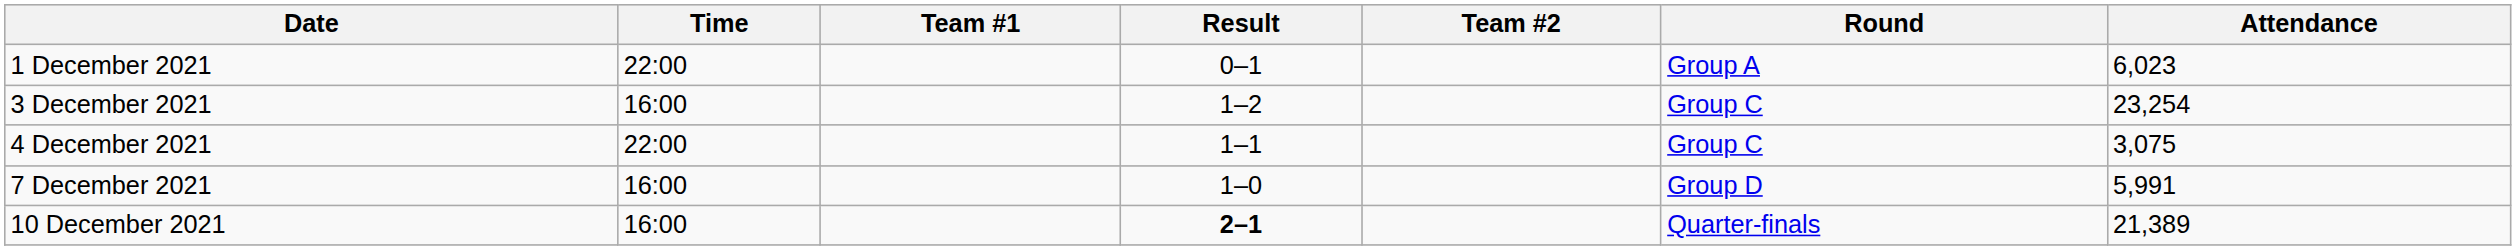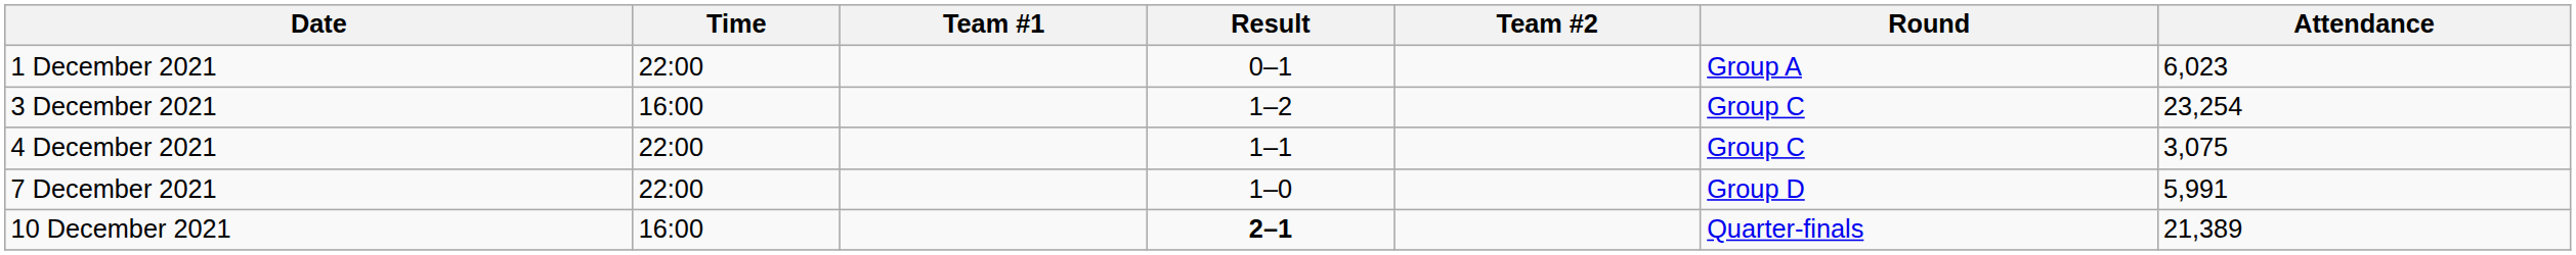 <table class="wikitable" style="text-align: left;" width="80%">
 <tr>
 <th>Date</th>
 <th>Time</th>
 <th>Team #1</th>
 <th>Result</th>
 <th>Team #2</th>
 <th>Round</th>
 <th>Attendance</th>
 </tr>
 <tr>
 <td>1 December 2021</td>
 <td>22:00</td>
 <td></td>
 <td style="text-align:center;">0–1</td>
 <td></td>
 <td><a href='#'>Group A</a></td>
 <td>6,023</td>
 </tr>
 <tr>
 <td>3 December 2021</td>
 <td>16:00</td>
 <td></td>
 <td style="text-align:center;">1–2</td>
 <td></td>
 <td><a href='#'>Group C</a></td>
 <td>23,254</td>
 </tr>
 <tr>
 <td>4 December 2021</td>
 <td>22:00</td>
 <td></td>
 <td style="text-align:center;">1–1</td>
 <td></td>
 <td><a href='#'>Group C</a></td>
 <td>3,075</td>
 </tr>
 <tr>
 <td>7 December 2021</td>
-<td>16:00</td>
+<td>22:00</td>
 <td></td>
 <td style="text-align:center;">1–0</td>
 <td></td>
 <td><a href='#'>Group D</a></td>
 <td>5,991</td>
 </tr>
 <tr>
 <td>10 December 2021</td>
 <td>16:00</td>
 <td></td>
 <td style="text-align:center;"><strong>2–1</strong></td>
 <td></td>
 <td><a href='#'>Quarter-finals</a></td>
 <td>21,389</td>
 </tr>
 </table>
